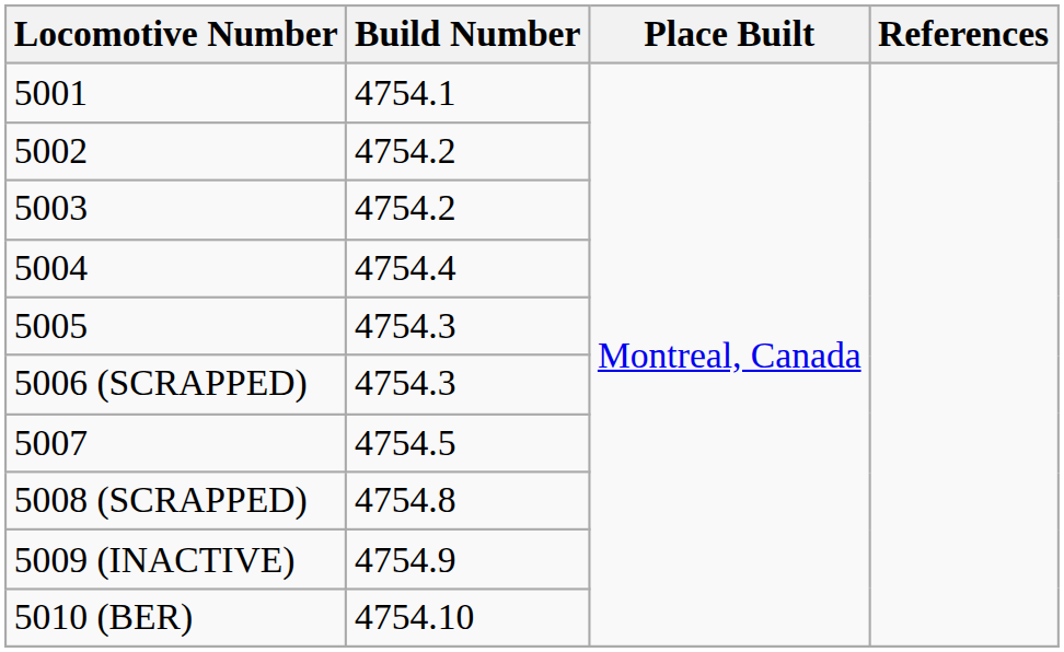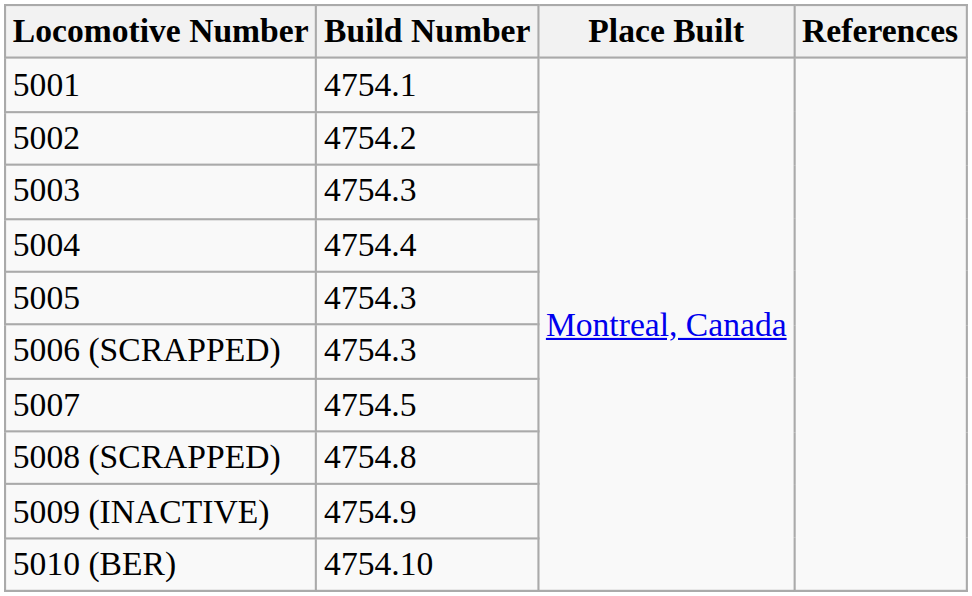 <table class="wikitable">
 <tr>
 <th>Locomotive Number</th>
 <th>Build Number</th>
 <th>Place Built</th>
 <th>References</th>
 </tr>
 <tr>
 <td>5001</td>
 <td>4754.1</td>
 <td rowspan="10"><a href='#'>Montreal, Canada</a></td>
 <td rowspan="10"></td>
 </tr>
 <tr>
 <td>5002</td>
 <td>4754.2</td>
 </tr>
 <tr>
 <td>5003</td>
-<td>4754.2</td>
+<td>4754.3</td>
 </tr>
 <tr>
 <td>5004</td>
 <td>4754.4</td>
 </tr>
 <tr>
 <td>5005</td>
 <td>4754.3</td>
 </tr>
 <tr>
 <td>5006 (SCRAPPED)</td>
 <td>4754.3</td>
 </tr>
 <tr>
 <td>5007</td>
 <td>4754.5</td>
 </tr>
 <tr>
 <td>5008 (SCRAPPED)</td>
 <td>4754.8</td>
 </tr>
 <tr>
 <td>5009 (INACTIVE)</td>
 <td>4754.9</td>
 </tr>
 <tr>
 <td>5010 (BER)</td>
 <td>4754.10</td>
 </tr>
 <tr>
 </tr>
 </table>
